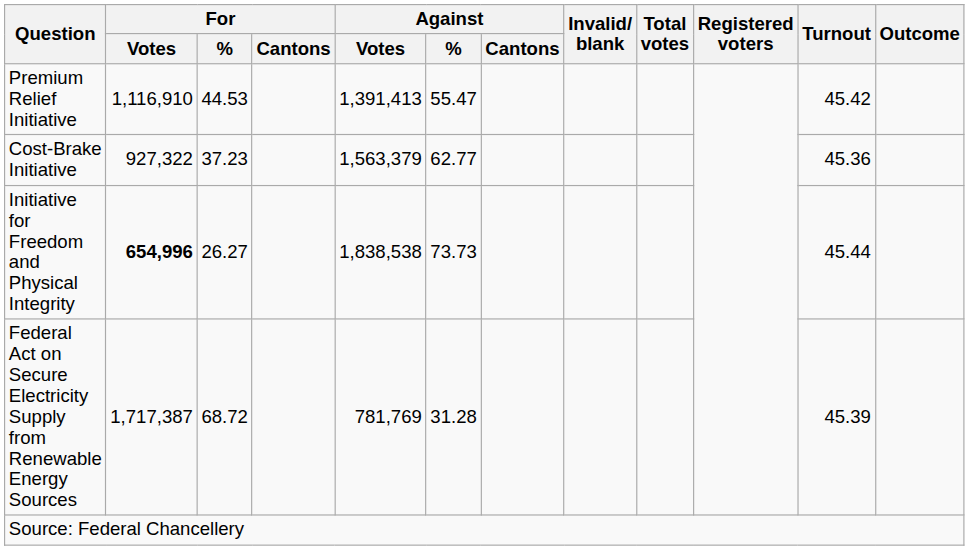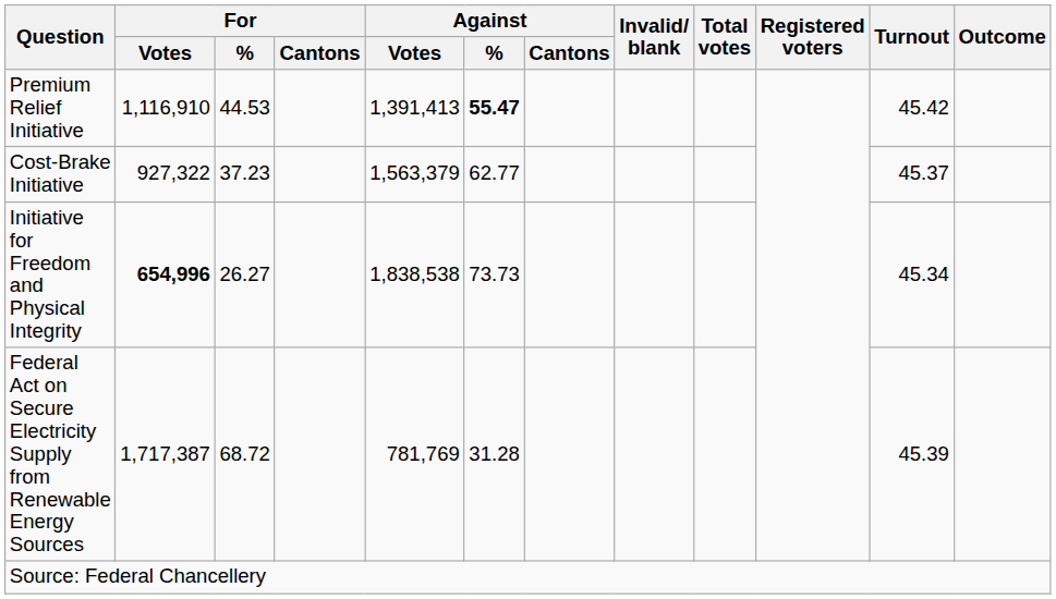 <table class=wikitable style=text-align:right>
 <tr>
 <th rowspan=2>Question</th>
 <th colspan=3>For</th>
 <th colspan=3>Against</th>
 <th rowspan=2>Invalid/<br>blank</th>
 <th rowspan=2>Total<br>votes</th>
 <th rowspan=2>Registered<br>voters</th>
 <th rowspan=2>Turnout</th>
 <th rowspan=2>Outcome</th>
 </tr>
 <tr>
 <th>Votes</th>
 <th>%</th>
 <th>Cantons</th>
 <th>Votes</th>
 <th>%</th>
 <th>Cantons</th>
 </tr>
 <tr>
 <td align=left>Premium Relief Initiative</td>
 <td>1,116,910</td>
 <td>44.53</td>
 <td></td>
 <td>1,391,413</td>
-<td>55.47</td>
+<td><strong>55.47</strong></td>
 <td></td>
 <td></td>
 <td></td>
 <td rowspan=4></td>
 <td>45.42</td>
 <td></td>
 </tr>
 <tr>
 <td align=left>Cost-Brake Initiative</td>
 <td>927,322</td>
 <td>37.23</td>
 <td></td>
 <td>1,563,379</td>
 <td>62.77</td>
 <td></td>
 <td></td>
 <td></td>
-<td>45.36</td>
+<td>45.37</td>
 <td></td>
 </tr>
 <tr>
 <td align=left>Initiative for Freedom and Physical Integrity</td>
 <td><strong>654,996</strong></td>
 <td>26.27</td>
 <td></td>
 <td>1,838,538</td>
 <td>73.73</td>
 <td></td>
 <td></td>
 <td></td>
-<td>45.44</td>
+<td>45.34</td>
 <td></td>
 </tr>
 <tr>
 <td align=left>Federal Act on Secure Electricity Supply from Renewable Energy Sources</td>
 <td>1,717,387</td>
 <td>68.72</td>
 <td></td>
 <td>781,769</td>
 <td>31.28</td>
 <td></td>
 <td></td>
 <td></td>
 <td>45.39</td>
 <td></td>
 </tr>
 <tr>
 <td colspan=14 align=left>Source: Federal Chancellery</td>
 </tr>
 </table>
